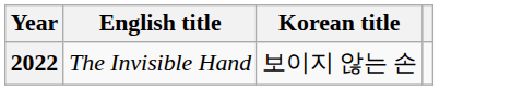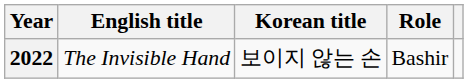 <table class="wikitable sortable plainrowheaders">
 <tr>
 <th scope="col">Year</th>
 <th scope="col">English title</th>
 <th scope="col">Korean title</th>
+<th scope="col">Role</th>
 <th scope="col" class="unsortable"></th>
 </tr>
 <tr>
 <th scope="row">2022</th>
 <td><em>The Invisible Hand</em></td>
 <td>보이지 않는 손</td>
+<td>Bashir</td>
 <td></td>
 </tr>
 </table>
